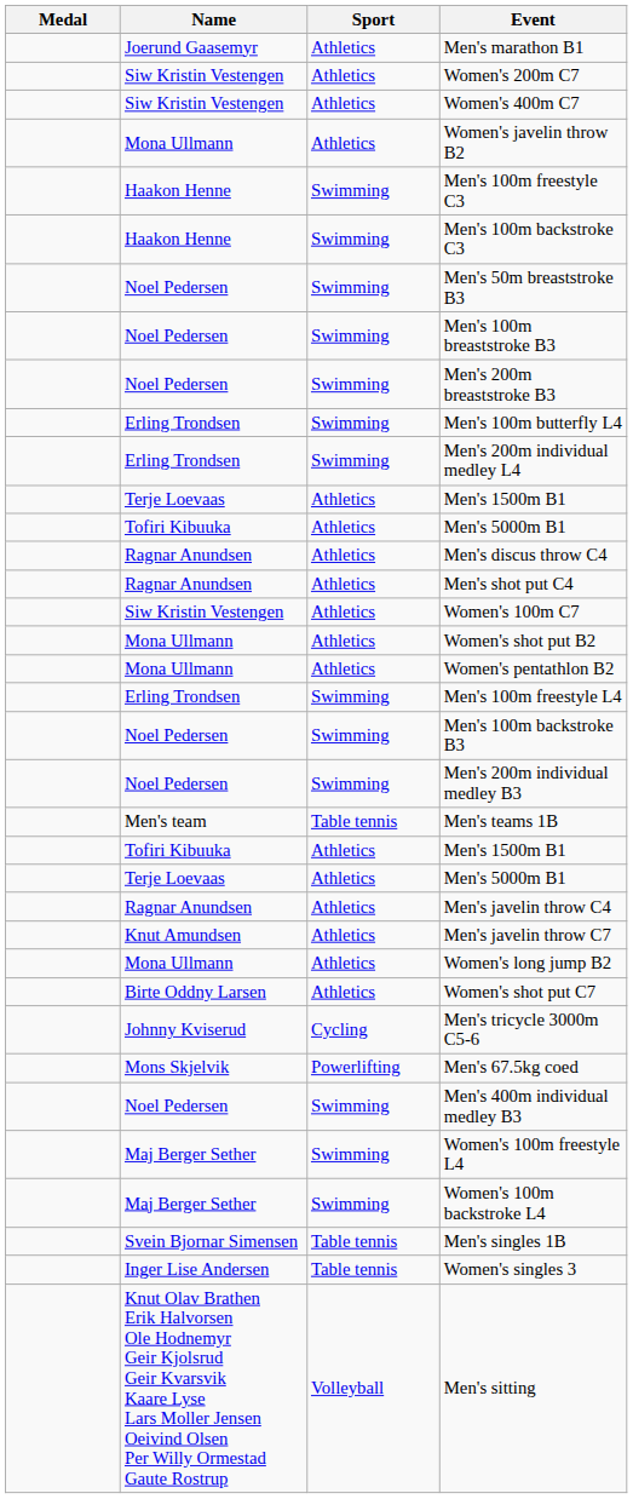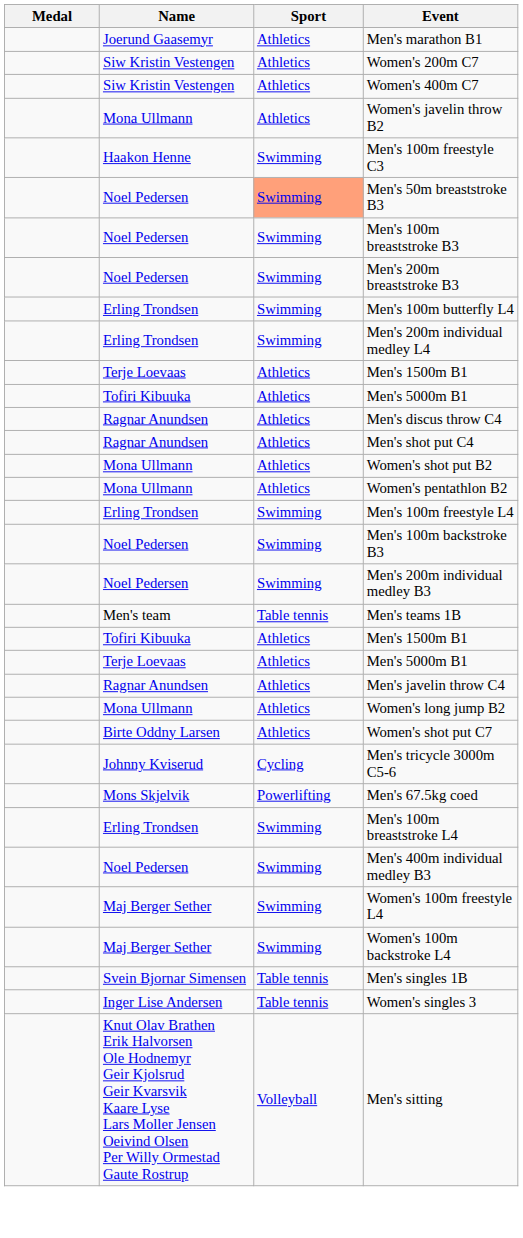 <table class="wikitable">
 <tr>
 <th style="width:6em">Medal</th>
 <th style="width:10em">Name</th>
 <th style="width:7em">Sport</th>
 <th style="width:10em">Event</th>
 </tr>
 <tr>
 <td></td>
 <td><a href='#'>Joerund Gaasemyr</a></td>
 <td><a href='#'>Athletics</a></td>
 <td>Men's marathon B1</td>
 </tr>
 <tr>
 <td></td>
 <td><a href='#'>Siw Kristin Vestengen</a></td>
 <td><a href='#'>Athletics</a></td>
 <td>Women's 200m C7</td>
 </tr>
 <tr>
 <td></td>
 <td><a href='#'>Siw Kristin Vestengen</a></td>
 <td><a href='#'>Athletics</a></td>
 <td>Women's 400m C7</td>
 </tr>
 <tr>
 <td></td>
 <td><a href='#'>Mona Ullmann</a></td>
 <td><a href='#'>Athletics</a></td>
 <td>Women's javelin throw B2</td>
 </tr>
 <tr>
 <td></td>
 <td><a href='#'>Haakon Henne</a></td>
 <td><a href='#'>Swimming</a></td>
 <td>Men's 100m freestyle C3</td>
 </tr>
 <tr>
 <td></td>
-<td><a href='#'>Haakon Henne</a></td>
-<td><a href='#'>Swimming</a></td>
-<td>Men's 100m backstroke C3</td>
-</tr>
-<tr>
-<td></td>
 <td><a href='#'>Noel Pedersen</a></td>
-<td><a href='#'>Swimming</a></td>
+<td style="background: lightsalmon;"><a href='#'>Swimming</a></td>
 <td>Men's 50m breaststroke B3</td>
 </tr>
 <tr>
 <td></td>
 <td><a href='#'>Noel Pedersen</a></td>
 <td><a href='#'>Swimming</a></td>
 <td>Men's 100m breaststroke B3</td>
 </tr>
 <tr>
 <td></td>
 <td><a href='#'>Noel Pedersen</a></td>
 <td><a href='#'>Swimming</a></td>
 <td>Men's 200m breaststroke B3</td>
 </tr>
 <tr>
 <td></td>
 <td><a href='#'>Erling Trondsen</a></td>
 <td><a href='#'>Swimming</a></td>
 <td>Men's 100m butterfly L4</td>
 </tr>
 <tr>
 <td></td>
 <td><a href='#'>Erling Trondsen</a></td>
 <td><a href='#'>Swimming</a></td>
 <td>Men's 200m individual medley L4</td>
 </tr>
 <tr>
 <td></td>
 <td><a href='#'>Terje Loevaas</a></td>
 <td><a href='#'>Athletics</a></td>
 <td>Men's 1500m B1</td>
 </tr>
 <tr>
 <td></td>
 <td><a href='#'>Tofiri Kibuuka</a></td>
 <td><a href='#'>Athletics</a></td>
 <td>Men's 5000m B1</td>
 </tr>
 <tr>
 <td></td>
 <td><a href='#'>Ragnar Anundsen</a></td>
 <td><a href='#'>Athletics</a></td>
 <td>Men's discus throw C4</td>
 </tr>
 <tr>
 <td></td>
 <td><a href='#'>Ragnar Anundsen</a></td>
 <td><a href='#'>Athletics</a></td>
 <td>Men's shot put C4</td>
-</tr>
-<tr>
-<td></td>
-<td><a href='#'>Siw Kristin Vestengen</a></td>
-<td><a href='#'>Athletics</a></td>
-<td>Women's 100m C7</td>
 </tr>
 <tr>
 <td></td>
 <td><a href='#'>Mona Ullmann</a></td>
 <td><a href='#'>Athletics</a></td>
 <td>Women's shot put B2</td>
 </tr>
 <tr>
 <td></td>
 <td><a href='#'>Mona Ullmann</a></td>
 <td><a href='#'>Athletics</a></td>
 <td>Women's pentathlon B2</td>
 </tr>
 <tr>
 <td></td>
 <td><a href='#'>Erling Trondsen</a></td>
 <td><a href='#'>Swimming</a></td>
 <td>Men's 100m freestyle L4</td>
 </tr>
 <tr>
 <td></td>
 <td><a href='#'>Noel Pedersen</a></td>
 <td><a href='#'>Swimming</a></td>
 <td>Men's 100m backstroke B3</td>
 </tr>
 <tr>
 <td></td>
 <td><a href='#'>Noel Pedersen</a></td>
 <td><a href='#'>Swimming</a></td>
 <td>Men's 200m individual medley B3</td>
 </tr>
 <tr>
 <td></td>
 <td>Men's team</td>
 <td><a href='#'>Table tennis</a></td>
 <td>Men's teams 1B</td>
 </tr>
 <tr>
 <td></td>
 <td><a href='#'>Tofiri Kibuuka</a></td>
 <td><a href='#'>Athletics</a></td>
 <td>Men's 1500m B1</td>
 </tr>
 <tr>
 <td></td>
 <td><a href='#'>Terje Loevaas</a></td>
 <td><a href='#'>Athletics</a></td>
 <td>Men's 5000m B1</td>
 </tr>
 <tr>
 <td></td>
 <td><a href='#'>Ragnar Anundsen</a></td>
 <td><a href='#'>Athletics</a></td>
 <td>Men's javelin throw C4</td>
 </tr>
 <tr>
 <td></td>
-<td><a href='#'>Knut Amundsen</a></td>
-<td><a href='#'>Athletics</a></td>
-<td>Men's javelin throw C7</td>
-</tr>
-<tr>
-<td></td>
 <td><a href='#'>Mona Ullmann</a></td>
 <td><a href='#'>Athletics</a></td>
 <td>Women's long jump B2</td>
 </tr>
 <tr>
 <td></td>
 <td><a href='#'>Birte Oddny Larsen</a></td>
 <td><a href='#'>Athletics</a></td>
 <td>Women's shot put C7</td>
 </tr>
 <tr>
 <td></td>
 <td><a href='#'>Johnny Kviserud</a></td>
 <td><a href='#'>Cycling</a></td>
 <td>Men's tricycle 3000m C5-6</td>
 </tr>
 <tr>
 <td></td>
 <td><a href='#'>Mons Skjelvik</a></td>
 <td><a href='#'>Powerlifting</a></td>
 <td>Men's 67.5kg coed</td>
+</tr>
+<tr>
+<td></td>
+<td><a href='#'>Erling Trondsen</a></td>
+<td><a href='#'>Swimming</a></td>
+<td>Men's 100m breaststroke L4</td>
 </tr>
 <tr>
 <td></td>
 <td><a href='#'>Noel Pedersen</a></td>
 <td><a href='#'>Swimming</a></td>
 <td>Men's 400m individual medley B3</td>
 </tr>
 <tr>
 <td></td>
 <td><a href='#'>Maj Berger Sether</a></td>
 <td><a href='#'>Swimming</a></td>
 <td>Women's 100m freestyle L4</td>
 </tr>
 <tr>
 <td></td>
 <td><a href='#'>Maj Berger Sether</a></td>
 <td><a href='#'>Swimming</a></td>
 <td>Women's 100m backstroke L4</td>
 </tr>
 <tr>
 <td></td>
 <td><a href='#'>Svein Bjornar Simensen</a></td>
 <td><a href='#'>Table tennis</a></td>
 <td>Men's singles 1B</td>
 </tr>
 <tr>
 <td></td>
 <td><a href='#'>Inger Lise Andersen</a></td>
 <td><a href='#'>Table tennis</a></td>
 <td>Women's singles 3</td>
 </tr>
 <tr>
 <td></td>
 <td><a href='#'>Knut Olav Brathen</a><br> <a href='#'>Erik Halvorsen</a><br> <a href='#'>Ole Hodnemyr</a><br> <a href='#'>Geir Kjolsrud</a><br> <a href='#'>Geir Kvarsvik</a><br> <a href='#'>Kaare Lyse</a><br> <a href='#'>Lars Moller Jensen</a><br> <a href='#'>Oeivind Olsen</a><br> <a href='#'>Per Willy Ormestad</a><br> <a href='#'>Gaute Rostrup</a></td>
 <td><a href='#'>Volleyball</a></td>
 <td>Men's sitting</td>
 </tr>
 </table>
